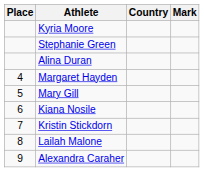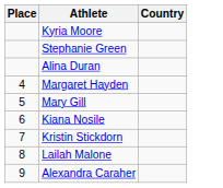 <table class="wikitable">
 <tr>
 <th>Place</th>
 <th>Athlete</th>
 <th>Country</th>
-<th>Mark</th>
 </tr>
 <tr>
 <td align=center></td>
 <td><a href='#'>Kyria Moore</a></td>
-<td></td>
 <td></td>
 </tr>
 <tr>
 <td align=center></td>
 <td><a href='#'>Stephanie Green</a></td>
 <td></td>
-<td></td>
 </tr>
 <tr>
 <td align=center></td>
 <td><a href='#'>Alina Duran</a></td>
-<td></td>
 <td></td>
 </tr>
 <tr>
 <td align=center>4</td>
 <td><a href='#'>Margaret Hayden</a></td>
 <td></td>
-<td></td>
 </tr>
 <tr>
 <td align=center>5</td>
 <td><a href='#'>Mary Gill</a></td>
-<td></td>
 <td></td>
 </tr>
 <tr>
 <td align=center>6</td>
 <td><a href='#'>Kiana Nosile</a></td>
 <td></td>
-<td></td>
 </tr>
 <tr>
 <td align=center>7</td>
 <td><a href='#'>Kristin Stickdorn</a></td>
-<td></td>
 <td></td>
 </tr>
 <tr>
 <td align=center>8</td>
 <td><a href='#'>Lailah Malone</a></td>
 <td></td>
-<td></td>
 </tr>
 <tr>
 <td align=center>9</td>
 <td><a href='#'>Alexandra Caraher</a></td>
 <td></td>
-<td></td>
 </tr>
 </table>
